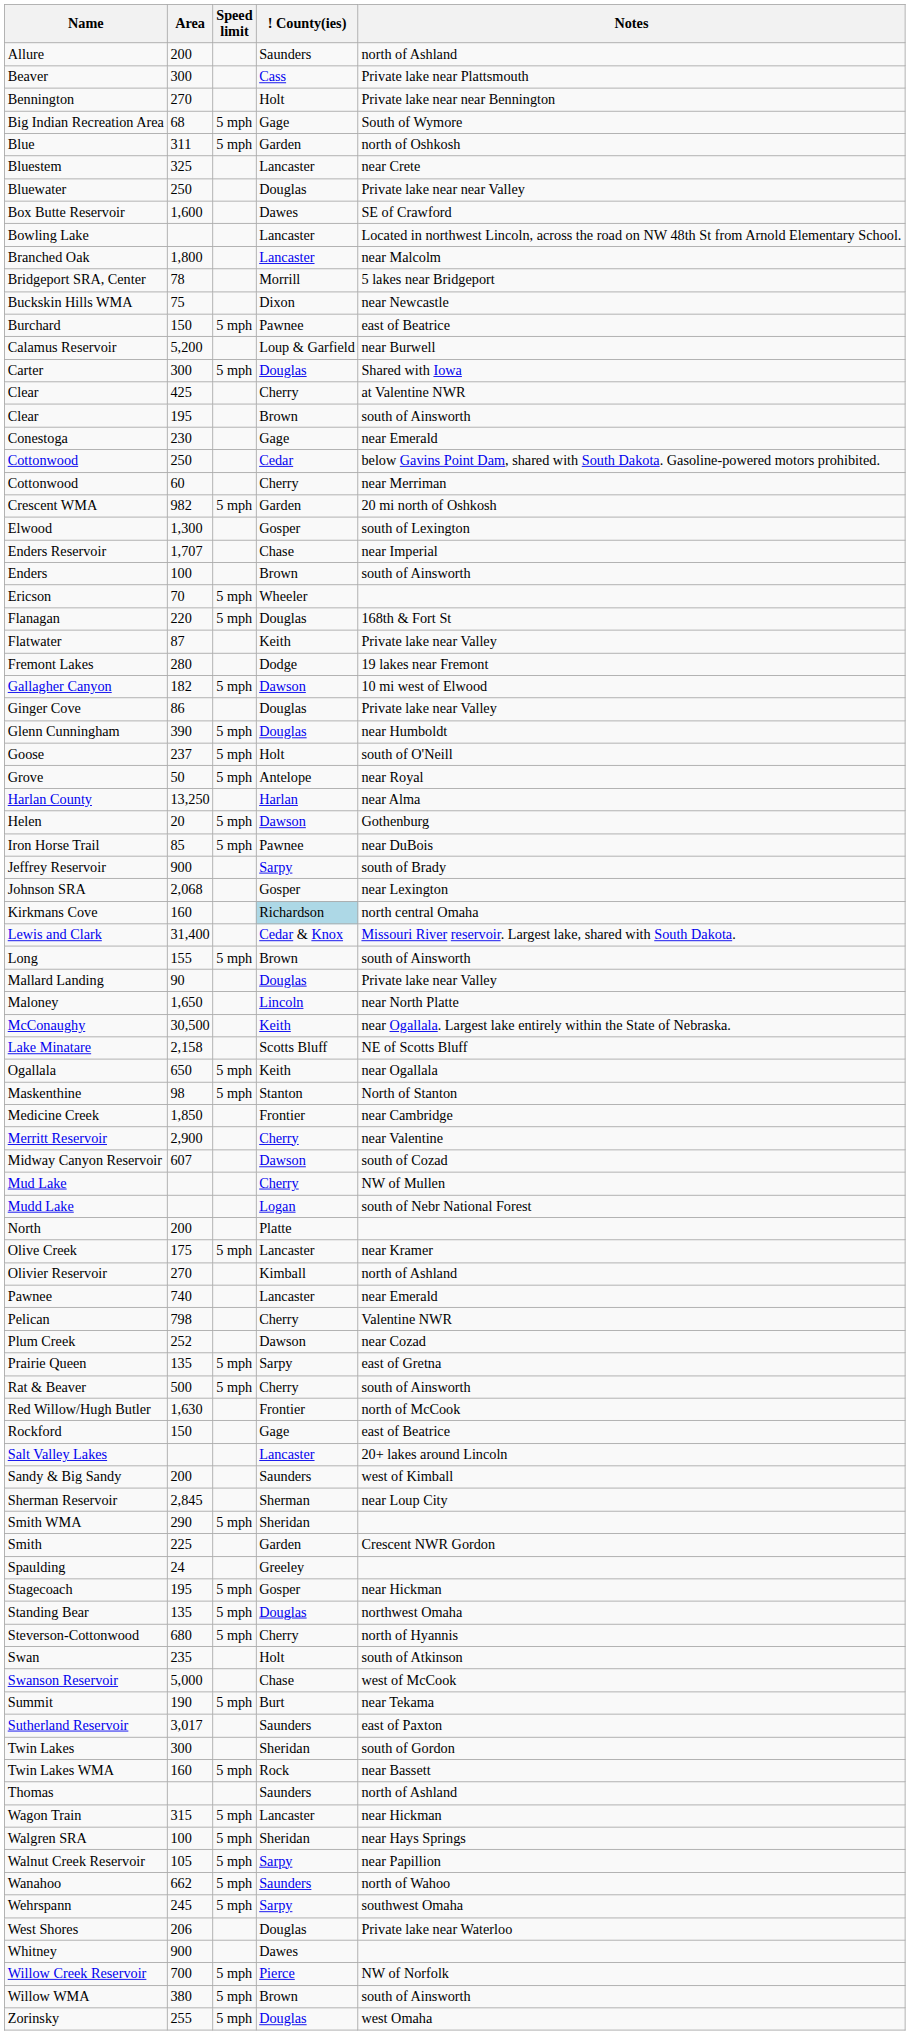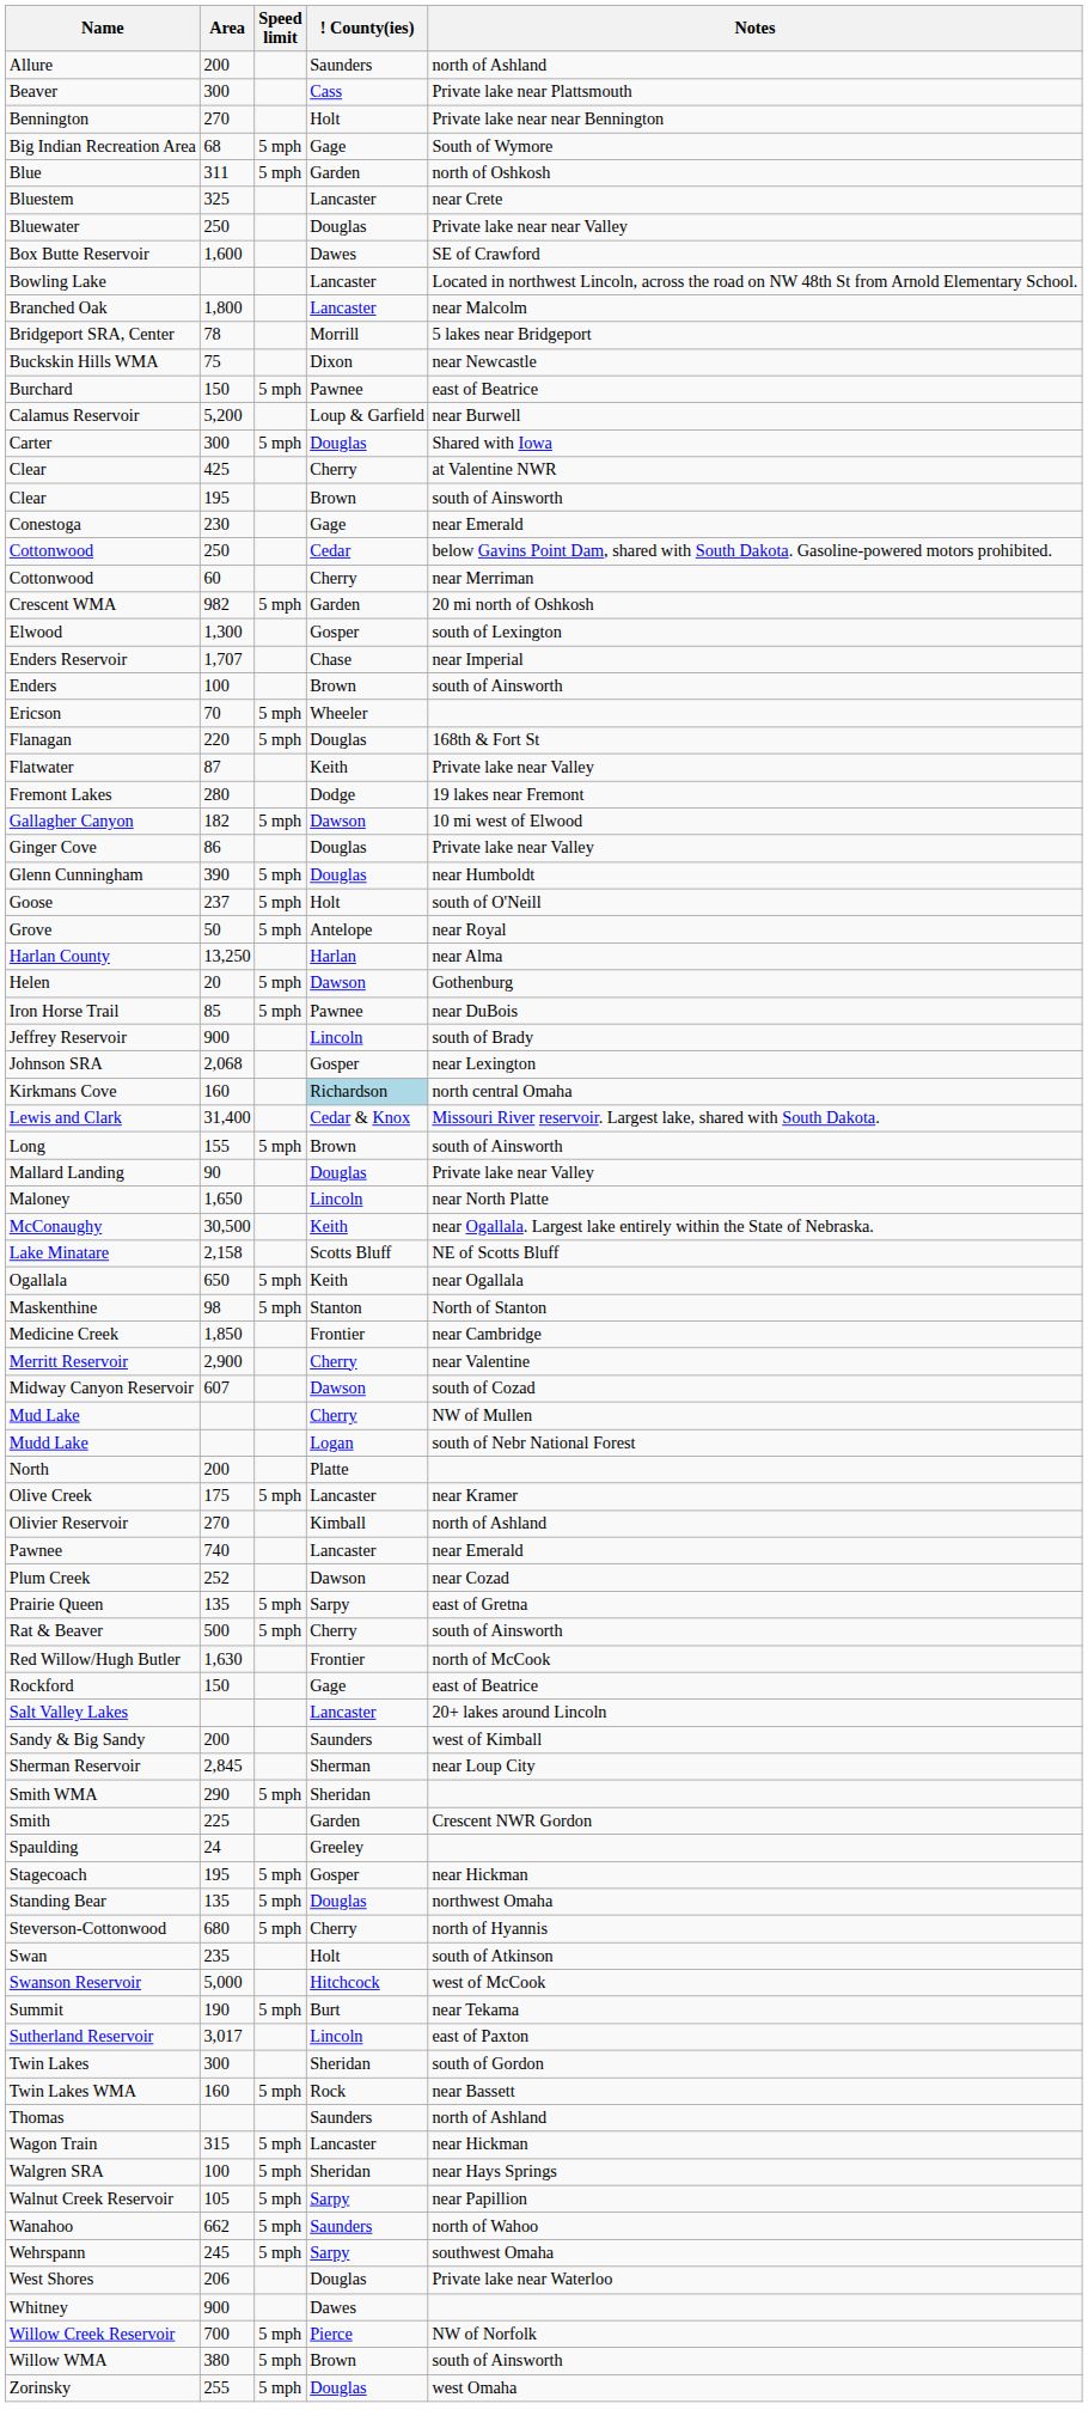 <table class="wikitable sortable">
 <tr>
 <th>Name</th>
 <th>Area</th>
 <th>Speed<br>limit</th>
 <th>! County(ies)</th>
 <th>Notes</th>
 </tr>
 <tr>
 <td>Allure</td>
 <td>200</td>
 <td></td>
 <td>Saunders</td>
 <td>north of Ashland</td>
 </tr>
 <tr>
 <td>Beaver</td>
 <td>300</td>
 <td></td>
 <td><a href='#'>Cass</a></td>
 <td>Private lake near Plattsmouth</td>
 </tr>
 <tr>
 <td>Bennington</td>
 <td>270</td>
 <td></td>
 <td>Holt</td>
 <td>Private lake near near Bennington</td>
 </tr>
 <tr>
 <td>Big Indian Recreation Area</td>
 <td>68</td>
 <td>5 mph</td>
 <td>Gage</td>
 <td>South of Wymore</td>
 </tr>
 <tr>
 <td>Blue</td>
 <td>311</td>
 <td>5 mph</td>
 <td>Garden</td>
 <td>north of Oshkosh</td>
 </tr>
 <tr>
 <td>Bluestem</td>
 <td>325</td>
 <td></td>
 <td>Lancaster</td>
 <td>near Crete</td>
 </tr>
 <tr>
 <td>Bluewater</td>
 <td>250</td>
 <td></td>
 <td>Douglas</td>
 <td>Private lake near near Valley</td>
 </tr>
 <tr>
 <td>Box Butte Reservoir</td>
 <td>1,600</td>
 <td></td>
 <td>Dawes</td>
 <td>SE of Crawford</td>
 </tr>
 <tr>
 <td>Bowling Lake</td>
 <td></td>
 <td></td>
 <td>Lancaster</td>
 <td>Located in northwest Lincoln, across the road on NW 48th St from Arnold Elementary School.</td>
 </tr>
 <tr>
 <td>Branched Oak</td>
 <td>1,800</td>
 <td></td>
 <td><a href='#'>Lancaster</a></td>
 <td>near Malcolm</td>
 </tr>
 <tr>
 <td>Bridgeport SRA, Center</td>
 <td>78</td>
 <td></td>
 <td>Morrill</td>
 <td>5 lakes near Bridgeport</td>
 </tr>
 <tr>
 <td>Buckskin Hills WMA</td>
 <td>75</td>
 <td></td>
 <td>Dixon</td>
 <td>near Newcastle</td>
 </tr>
 <tr>
 <td>Burchard</td>
 <td>150</td>
 <td>5 mph</td>
 <td>Pawnee</td>
 <td>east of Beatrice</td>
 </tr>
 <tr>
 <td>Calamus Reservoir</td>
 <td>5,200</td>
 <td></td>
 <td>Loup & Garfield</td>
 <td>near Burwell</td>
 </tr>
 <tr>
 <td>Carter</td>
 <td>300</td>
 <td>5 mph</td>
 <td><a href='#'>Douglas</a></td>
 <td>Shared with <a href='#'>Iowa</a></td>
 </tr>
 <tr>
 <td>Clear</td>
 <td>425</td>
 <td></td>
 <td>Cherry</td>
 <td>at Valentine NWR</td>
 </tr>
 <tr>
 <td>Clear</td>
 <td>195</td>
 <td></td>
 <td>Brown</td>
 <td>south of Ainsworth</td>
 </tr>
 <tr>
 <td>Conestoga</td>
 <td>230</td>
 <td></td>
 <td>Gage</td>
 <td>near Emerald</td>
 </tr>
 <tr>
 <td><a href='#'>Cottonwood</a></td>
 <td>250</td>
 <td></td>
 <td><a href='#'>Cedar</a></td>
 <td>below <a href='#'>Gavins Point Dam</a>, shared with <a href='#'>South Dakota</a>. Gasoline-powered motors prohibited.</td>
 </tr>
 <tr>
 <td>Cottonwood</td>
 <td>60</td>
 <td></td>
 <td>Cherry</td>
 <td>near Merriman</td>
 </tr>
 <tr>
 <td>Crescent WMA</td>
 <td>982</td>
 <td>5 mph</td>
 <td>Garden</td>
 <td>20 mi north of Oshkosh</td>
 </tr>
 <tr>
 <td>Elwood</td>
 <td>1,300</td>
 <td></td>
 <td>Gosper</td>
 <td>south of Lexington</td>
 </tr>
 <tr>
 <td>Enders Reservoir</td>
 <td>1,707</td>
 <td></td>
 <td>Chase</td>
 <td>near Imperial</td>
 </tr>
 <tr>
 <td>Enders</td>
 <td>100</td>
 <td></td>
 <td>Brown</td>
 <td>south of Ainsworth</td>
 </tr>
 <tr>
 <td>Ericson</td>
 <td>70</td>
 <td>5 mph</td>
 <td>Wheeler</td>
 <td></td>
 </tr>
 <tr>
 <td>Flanagan</td>
 <td>220</td>
 <td>5 mph</td>
 <td>Douglas</td>
 <td>168th & Fort St</td>
 </tr>
 <tr>
 <td>Flatwater</td>
 <td>87</td>
 <td></td>
 <td>Keith</td>
 <td>Private lake near Valley</td>
 </tr>
 <tr>
 <td>Fremont Lakes</td>
 <td>280</td>
 <td></td>
 <td>Dodge</td>
 <td>19 lakes near Fremont</td>
 </tr>
 <tr>
 <td><a href='#'>Gallagher Canyon</a></td>
 <td>182</td>
 <td>5 mph</td>
 <td><a href='#'>Dawson</a></td>
 <td>10 mi west of Elwood</td>
 </tr>
 <tr>
 <td>Ginger Cove</td>
 <td>86</td>
 <td></td>
 <td>Douglas</td>
 <td>Private lake near Valley</td>
 </tr>
 <tr>
 <td>Glenn Cunningham</td>
 <td>390</td>
 <td>5 mph</td>
 <td><a href='#'>Douglas</a></td>
 <td>near Humboldt</td>
 </tr>
 <tr>
 <td>Goose</td>
 <td>237</td>
 <td>5 mph</td>
 <td>Holt</td>
 <td>south of O'Neill</td>
 </tr>
 <tr>
 <td>Grove</td>
 <td>50</td>
 <td>5 mph</td>
 <td>Antelope</td>
 <td>near Royal</td>
 </tr>
 <tr>
 <td><a href='#'>Harlan County</a></td>
 <td>13,250</td>
 <td></td>
 <td><a href='#'>Harlan</a></td>
 <td>near Alma</td>
 </tr>
 <tr>
 <td>Helen</td>
 <td>20</td>
 <td>5 mph</td>
 <td><a href='#'>Dawson</a></td>
 <td>Gothenburg</td>
 </tr>
 <tr>
 <td>Iron Horse Trail</td>
 <td>85</td>
 <td>5 mph</td>
 <td>Pawnee</td>
 <td>near DuBois</td>
 </tr>
 <tr>
 <td>Jeffrey Reservoir</td>
 <td>900</td>
 <td></td>
-<td><a href='#'>Sarpy</a></td>
+<td><a href='#'>Lincoln</a></td>
 <td>south of Brady</td>
 </tr>
 <tr>
 <td>Johnson SRA</td>
 <td>2,068</td>
 <td></td>
 <td>Gosper</td>
 <td>near Lexington</td>
 </tr>
 <tr>
 <td>Kirkmans Cove</td>
 <td>160</td>
 <td></td>
 <td style="background: lightblue;">Richardson</td>
 <td>north central Omaha</td>
 </tr>
 <tr>
 <td><a href='#'>Lewis and Clark</a></td>
 <td>31,400</td>
 <td></td>
 <td><a href='#'>Cedar</a> & <a href='#'>Knox</a></td>
 <td><a href='#'>Missouri River</a> <a href='#'>reservoir</a>. Largest lake, shared with <a href='#'>South Dakota</a>.</td>
 </tr>
 <tr>
 <td>Long</td>
 <td>155</td>
 <td>5 mph</td>
 <td>Brown</td>
 <td>south of Ainsworth</td>
 </tr>
 <tr>
 <td>Mallard Landing</td>
 <td>90</td>
 <td></td>
 <td><a href='#'>Douglas</a></td>
 <td near Valley>Private lake near Valley</td>
 </tr>
 <tr>
 <td>Maloney</td>
 <td>1,650</td>
 <td></td>
 <td><a href='#'>Lincoln</a></td>
 <td>near North Platte</td>
 </tr>
 <tr>
 <td><a href='#'>McConaughy</a></td>
 <td>30,500</td>
 <td></td>
 <td><a href='#'>Keith</a></td>
 <td>near <a href='#'>Ogallala</a>. Largest lake entirely within the State of Nebraska.</td>
 </tr>
 <tr>
 <td><a href='#'>Lake Minatare</a></td>
 <td>2,158</td>
 <td></td>
 <td>Scotts Bluff</td>
 <td>NE of Scotts Bluff</td>
 </tr>
 <tr>
 <td>Ogallala</td>
 <td>650</td>
 <td>5 mph</td>
 <td>Keith</td>
 <td>near Ogallala</td>
 </tr>
 <tr>
 <td>Maskenthine</td>
 <td>98</td>
 <td>5 mph</td>
 <td>Stanton</td>
 <td>North of Stanton</td>
 </tr>
 <tr>
 <td>Medicine Creek</td>
 <td>1,850</td>
 <td></td>
 <td>Frontier</td>
 <td>near Cambridge</td>
 </tr>
 <tr>
 <td><a href='#'>Merritt Reservoir</a></td>
 <td>2,900</td>
 <td></td>
 <td><a href='#'>Cherry</a></td>
 <td>near Valentine</td>
 </tr>
 <tr>
 <td>Midway Canyon Reservoir</td>
 <td>607</td>
 <td></td>
 <td><a href='#'>Dawson</a></td>
 <td>south of Cozad</td>
 </tr>
 <tr>
 <td><a href='#'>Mud Lake</a></td>
 <td></td>
 <td></td>
 <td><a href='#'>Cherry</a></td>
 <td>NW of Mullen</td>
 </tr>
 <tr>
 <td><a href='#'>Mudd Lake</a></td>
 <td></td>
 <td></td>
 <td><a href='#'>Logan</a></td>
 <td>south of Nebr National Forest</td>
 </tr>
 <tr>
 <td>North</td>
 <td>200</td>
 <td></td>
 <td>Platte</td>
 <td></td>
 </tr>
 <tr>
 <td>Olive Creek</td>
 <td>175</td>
 <td>5 mph</td>
 <td>Lancaster</td>
 <td>near Kramer</td>
 </tr>
 <tr>
 <td>Olivier Reservoir</td>
 <td>270</td>
 <td></td>
 <td>Kimball</td>
 <td>north of Ashland</td>
 </tr>
 <tr>
 <td>Pawnee</td>
 <td>740</td>
 <td></td>
 <td>Lancaster</td>
 <td>near Emerald</td>
 </tr>
 <tr>
-<td>Pelican</td>
-<td>798</td>
-<td></td>
-<td>Cherry</td>
-<td>Valentine NWR</td>
-</tr>
-<tr>
 <td>Plum Creek</td>
 <td>252</td>
 <td></td>
 <td>Dawson</td>
 <td>near Cozad</td>
 </tr>
 <tr>
 <td>Prairie Queen</td>
 <td>135</td>
 <td>5 mph</td>
 <td>Sarpy</td>
 <td>east of Gretna</td>
 </tr>
 <tr>
 <td>Rat & Beaver</td>
 <td>500</td>
 <td>5 mph</td>
 <td>Cherry</td>
 <td>south of Ainsworth</td>
 </tr>
 <tr>
 <td>Red Willow/Hugh Butler</td>
 <td>1,630</td>
 <td></td>
 <td>Frontier</td>
 <td>north of McCook</td>
 </tr>
 <tr>
 <td>Rockford</td>
 <td>150</td>
 <td></td>
 <td>Gage</td>
 <td>east of Beatrice</td>
 </tr>
 <tr>
 <td><a href='#'>Salt Valley Lakes</a></td>
 <td></td>
 <td></td>
 <td><a href='#'>Lancaster</a></td>
 <td>20+ lakes around Lincoln</td>
 </tr>
 <tr>
 <td>Sandy & Big Sandy</td>
 <td>200</td>
 <td></td>
 <td>Saunders</td>
 <td>west of Kimball</td>
 </tr>
 <tr>
 <td>Sherman Reservoir</td>
 <td>2,845</td>
 <td></td>
 <td>Sherman</td>
 <td>near Loup City</td>
 </tr>
 <tr>
 <td>Smith WMA</td>
 <td>290</td>
 <td>5 mph</td>
 <td>Sheridan</td>
 <td></td>
 </tr>
 <tr>
 <td>Smith</td>
 <td>225</td>
 <td></td>
 <td>Garden</td>
 <td>Crescent NWR Gordon</td>
 </tr>
 <tr>
 <td>Spaulding</td>
 <td>24</td>
 <td></td>
 <td>Greeley</td>
 <td></td>
 </tr>
 <tr>
 <td>Stagecoach</td>
 <td>195</td>
 <td>5 mph</td>
 <td>Gosper</td>
 <td>near Hickman</td>
 </tr>
 <tr>
 <td>Standing Bear</td>
 <td>135</td>
 <td>5 mph</td>
 <td><a href='#'>Douglas</a></td>
 <td>northwest Omaha</td>
 </tr>
 <tr>
 <td>Steverson-Cottonwood</td>
 <td>680</td>
 <td>5 mph</td>
 <td>Cherry</td>
 <td>north of Hyannis</td>
 </tr>
 <tr>
 <td>Swan</td>
 <td>235</td>
 <td></td>
 <td>Holt</td>
 <td>south of Atkinson</td>
 </tr>
 <tr>
 <td><a href='#'>Swanson Reservoir</a></td>
 <td>5,000</td>
 <td></td>
-<td>Chase</td>
+<td><a href='#'>Hitchcock</a></td>
 <td>west of McCook</td>
 </tr>
 <tr>
 <td>Summit</td>
 <td>190</td>
 <td>5 mph</td>
 <td>Burt</td>
 <td>near Tekama</td>
 </tr>
 <tr>
 <td><a href='#'>Sutherland Reservoir</a></td>
 <td>3,017</td>
 <td></td>
-<td>Saunders</td>
+<td><a href='#'>Lincoln</a></td>
 <td>east of Paxton</td>
 </tr>
 <tr>
 <td>Twin Lakes</td>
 <td>300</td>
 <td></td>
 <td>Sheridan</td>
 <td>south of Gordon</td>
 </tr>
 <tr>
 <td>Twin Lakes WMA</td>
 <td>160</td>
 <td>5 mph</td>
 <td>Rock</td>
 <td>near Bassett</td>
 </tr>
 <tr>
 <td>Thomas</td>
 <td></td>
 <td></td>
 <td>Saunders</td>
 <td>north of Ashland</td>
 </tr>
 <tr>
 <td>Wagon Train</td>
 <td>315</td>
 <td>5 mph</td>
 <td>Lancaster</td>
 <td>near Hickman</td>
 </tr>
 <tr>
 <td>Walgren SRA</td>
 <td>100</td>
 <td>5 mph</td>
 <td>Sheridan</td>
 <td>near Hays Springs</td>
 </tr>
 <tr>
 <td>Walnut Creek Reservoir</td>
 <td>105</td>
 <td>5 mph</td>
 <td><a href='#'>Sarpy</a></td>
 <td>near Papillion</td>
 </tr>
 <tr>
 <td>Wanahoo</td>
 <td>662</td>
 <td>5 mph</td>
 <td><a href='#'>Saunders</a></td>
 <td>north of Wahoo</td>
 </tr>
 <tr>
 <td>Wehrspann</td>
 <td>245</td>
 <td>5 mph</td>
 <td><a href='#'>Sarpy</a></td>
 <td>southwest Omaha</td>
 </tr>
 <tr>
 <td>West Shores</td>
 <td>206</td>
 <td></td>
 <td>Douglas</td>
 <td>Private lake near Waterloo</td>
 </tr>
 <tr>
 <td>Whitney</td>
 <td>900</td>
 <td></td>
 <td>Dawes</td>
 <td></td>
 </tr>
 <tr>
 <td><a href='#'>Willow Creek Reservoir</a></td>
 <td>700</td>
 <td>5 mph</td>
 <td><a href='#'>Pierce</a></td>
 <td>NW of Norfolk</td>
 </tr>
 <tr>
 <td>Willow WMA</td>
 <td>380</td>
 <td>5 mph</td>
 <td>Brown</td>
 <td>south of Ainsworth</td>
 </tr>
 <tr>
 <td>Zorinsky</td>
 <td>255</td>
 <td>5 mph</td>
 <td><a href='#'>Douglas</a></td>
 <td>west Omaha</td>
 </tr>
 </table>
